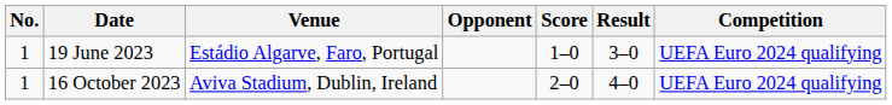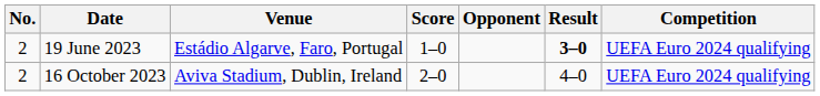 <table class="wikitable">
 <tr>
 <th>No.</th>
 <th>Date</th>
 <th>Venue</th>
+<th>Score</th>
 <th>Opponent</th>
-<th>Score</th>
 <th>Result</th>
 <th>Competition</th>
 </tr>
 <tr>
-<td align=center>1</td>
+<td align=center>2</td>
 <td>19 June 2023</td>
 <td><a href='#'>Estádio Algarve</a>, <a href='#'>Faro</a>, Portugal</td>
+<td align=center>1–0</td>
 <td></td>
-<td align=center>1–0</td>
-<td align=center>3–0</td>
+<td align=center><strong>3–0</strong></td>
 <td><a href='#'>UEFA Euro 2024 qualifying</a></td>
 </tr>
 <tr>
-<td style="text-align:center">1</td>
+<td style="text-align:center">2</td>
 <td>16 October 2023</td>
 <td><a href='#'>Aviva Stadium</a>, Dublin, Ireland</td>
+<td style="text-align:center">2–0</td>
 <td></td>
-<td style="text-align:center">2–0</td>
 <td style="text-align:center">4–0</td>
 <td><a href='#'>UEFA Euro 2024 qualifying</a></td>
 </tr>
 </table>
